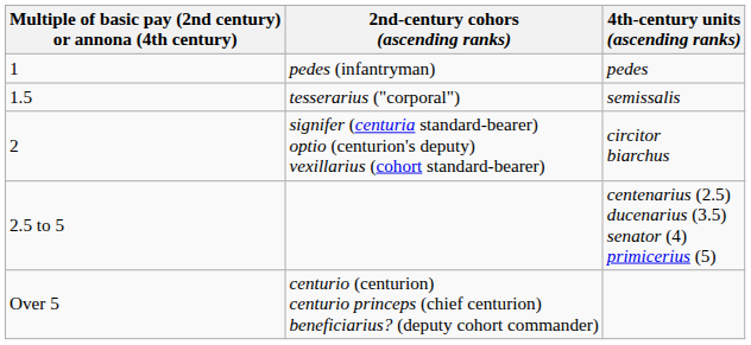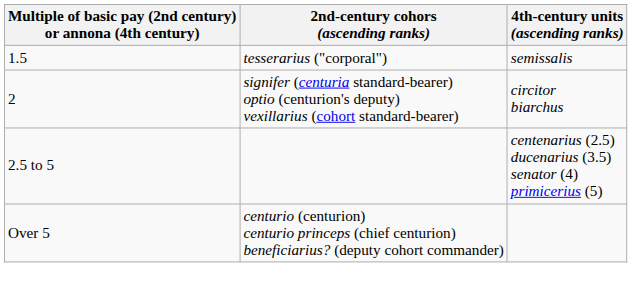 <table class = wikitable>
 <tr>
 <th>Multiple of basic pay (2nd century)<br>or annona (4th century)</th>
 <th>2nd-century cohors<br><em>(ascending ranks)</em></th>
 <th>4th-century units<br><em>(ascending ranks)</em></th>
-</tr>
-<tr>
-<td>1</td>
-<td><em>pedes</em> (infantryman)</td>
-<td><em>pedes</em></td>
 </tr>
 <tr>
 <td>1.5</td>
 <td><em>tesserarius</em> ("corporal")</td>
 <td><em>semissalis</em></td>
 </tr>
 <tr>
 <td>2</td>
 <td><em>signifer</em> (<em><a href='#'>centuria</a></em> standard-bearer)<br><em>optio</em> (centurion's deputy)<br><em>vexillarius</em> (<a href='#'>cohort</a> standard-bearer)</td>
 <td><em>circitor</em><br><em>biarchus</em></td>
 </tr>
 <tr>
 <td>2.5 to 5</td>
 <td></td>
 <td><em>centenarius</em> (2.5)<br><em>ducenarius</em> (3.5)<br><em>senator</em> (4)<br><em><a href='#'>primicerius</a></em> (5)</td>
 </tr>
 <tr>
 <td>Over 5</td>
 <td><em>centurio</em> (centurion)<br><em>centurio princeps</em> (chief centurion)<br><em>beneficiarius?</em> (deputy cohort commander)</td>
 <td></td>
 </tr>
 </table>
